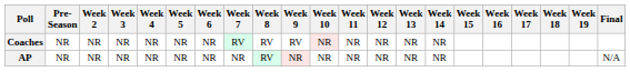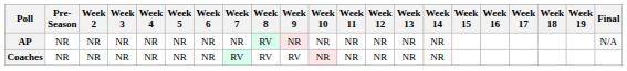 <table class="wikitable" style="white-space:nowrap;font-size:90%">
 <tr>
 <th>Poll</th>
 <th>Pre-<br>Season</th>
 <th>Week<br>2</th>
 <th>Week<br>3</th>
 <th>Week<br>4</th>
 <th>Week<br>5</th>
 <th>Week<br>6</th>
 <th>Week<br>7</th>
 <th>Week<br>8</th>
 <th>Week<br>9</th>
 <th>Week<br>10</th>
 <th>Week<br>11</th>
 <th>Week<br>12</th>
 <th>Week<br>13</th>
 <th>Week<br>14</th>
 <th>Week<br>15</th>
 <th>Week<br>16</th>
 <th>Week<br>17</th>
 <th>Week<br>18</th>
 <th>Week<br>19</th>
 <th>Final</th>
 </tr>
 <tr style="text-align:center;">
+<th>AP</th>
+<td style="background:#FFF;">NR</td>
+<td style="background:#FFF;">NR</td>
+<td style="background:#FFF;">NR</td>
+<td style="background:#FFF;">NR</td>
+<td style="background:#FFF;">NR</td>
+<td style="background:#FFF;">NR</td>
+<td style="background:#FFF;">NR</td>
+<td style="background:#D8FFEB;">RV</td>
+<td style="background:#FFE6E6;">NR</td>
+<td style="background:#FFF;">NR</td>
+<td style="background:#FFF;">NR</td>
+<td style="background:#FFF;">NR</td>
+<td style="background:#FFF;">NR</td>
+<td style="background:#FFF;">NR</td>
+<td style="background:#FFF;"></td>
+<td style="background:#FFF;"></td>
+<td style="background:#FFF;"></td>
+<td style="background:#FFF;"></td>
+<td style="background:#FFF;"></td>
+<td style="background:#FFF;">N/A</td>
+</tr>
+<tr style="text-align:center;">
 <th>Coaches</th>
 <td style="background:#FFF;">NR</td>
 <td style="background:#FFF;">NR</td>
 <td style="background:#FFF;">NR</td>
 <td style="background:#FFF;">NR</td>
 <td style="background:#FFF;">NR</td>
 <td style="background:#FFF;">NR</td>
 <td style="background:#D8FFEB;">RV</td>
 <td style="background:#FFF;">RV</td>
 <td style="background:#FFF;">RV</td>
 <td style="background:#FFE6E6;">NR</td>
 <td style="background:#FFF;">NR</td>
 <td style="background:#FFF;">NR</td>
 <td style="background:#FFF;">NR</td>
 <td style="background:#FFF;">NR</td>
 <td style="background:#FFF;"></td>
 <td style="background:#FFF;"></td>
 <td style="background:#FFF;"></td>
 <td style="background:#FFF;"></td>
 <td style="background:#FFF;"></td>
 <td style="background:#FFF;"></td>
 </tr>
-<tr style="text-align:center;">
-<th>AP</th>
-<td style="background:#FFF;">NR</td>
-<td style="background:#FFF;">NR</td>
-<td style="background:#FFF;">NR</td>
-<td style="background:#FFF;">NR</td>
-<td style="background:#FFF;">NR</td>
-<td style="background:#FFF;">NR</td>
-<td style="background:#FFF;">NR</td>
-<td style="background:#D8FFEB;">RV</td>
-<td style="background:#FFE6E6;">NR</td>
-<td style="background:#FFF;">NR</td>
-<td style="background:#FFF;">NR</td>
-<td style="background:#FFF;">NR</td>
-<td style="background:#FFF;">NR</td>
-<td style="background:#FFF;">NR</td>
-<td style="background:#FFF;"></td>
-<td style="background:#FFF;"></td>
-<td style="background:#FFF;"></td>
-<td style="background:#FFF;"></td>
-<td style="background:#FFF;"></td>
-<td style="background:#FFF;">N/A</td>
-</tr>
 </table>
